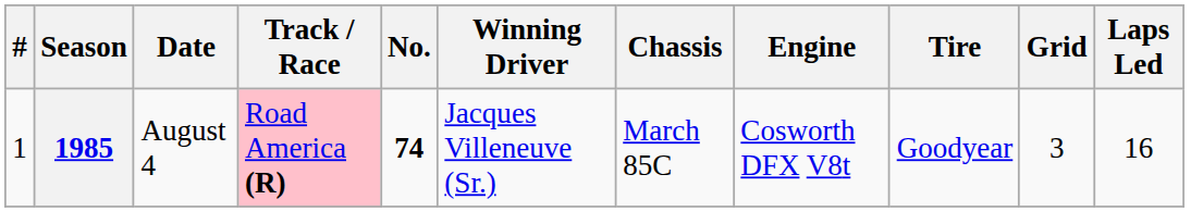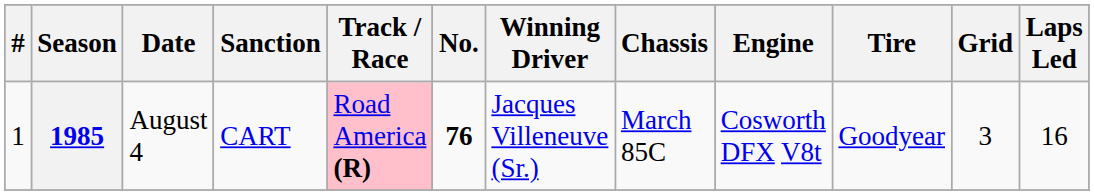 <table class="wikitable" style="font-size:95%;">
 <tr>
 <th>#</th>
 <th>Season</th>
 <th>Date</th>
+<th>Sanction</th>
 <th>Track / Race</th>
 <th>No.</th>
 <th>Winning Driver</th>
 <th>Chassis</th>
 <th>Engine</th>
 <th>Tire</th>
 <th>Grid</th>
 <th>Laps Led</th>
 </tr>
 <tr>
 <td align=center>1</td>
 <th><a href='#'>1985</a></th>
 <td>August 4</td>
+<td><a href='#'>CART</a></td>
 <td style="background: pink;"><a href='#'>Road America</a> <strong>(R)</strong></td>
-<td align=center><strong>74</strong></td>
+<td align=center><strong>76</strong></td>
 <td> <a href='#'>Jacques Villeneuve (Sr.)</a></td>
 <td><a href='#'>March</a> 85C</td>
 <td><a href='#'>Cosworth</a> <a href='#'>DFX</a> <a href='#'>V8</a><a href='#'>t</a></td>
 <td><a href='#'>Goodyear</a></td>
 <td align=center>3</td>
 <td align=center>16</td>
 </tr>
 </table>
